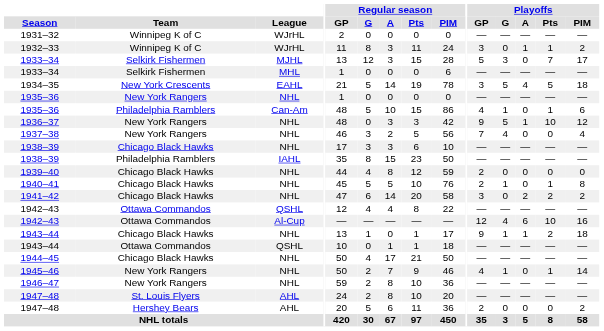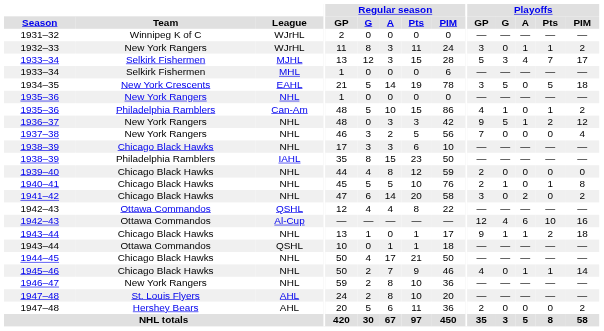 <table border="0" cellpadding="1" cellspacing="0" style="text-align:center; width:60em">
 <tr bgcolor="#e0e0e0">
 <th colspan="3" bgcolor="#ffffff"></th>
 <th rowspan="100" bgcolor="#ffffff"></th>
 <th colspan="5"><a href='#'>Regular season</a></th>
 <th rowspan="100" bgcolor="#ffffff"></th>
 <th colspan="5"><a href='#'>Playoffs</a></th>
 </tr>
 <tr bgcolor="#e0e0e0">
 <th><a href='#'>Season</a></th>
 <th>Team</th>
 <th>League</th>
 <th>GP</th>
 <th><a href='#'>G</a></th>
 <th><a href='#'>A</a></th>
 <th><a href='#'>Pts</a></th>
 <th><a href='#'>PIM</a></th>
 <th>GP</th>
 <th>G</th>
 <th>A</th>
 <th>Pts</th>
 <th>PIM</th>
 </tr>
 <tr>
 <td>1931–32</td>
 <td>Winnipeg K of C</td>
 <td>WJrHL</td>
 <td>2</td>
 <td>0</td>
 <td>0</td>
 <td>0</td>
 <td>0</td>
 <td>—</td>
 <td>—</td>
 <td>—</td>
 <td>—</td>
 <td>—</td>
 </tr>
 <tr bgcolor="#f0f0f0">
 <td>1932–33</td>
-<td>Winnipeg K of C</td>
+<td>New York Rangers</td>
 <td>WJrHL</td>
 <td>11</td>
 <td>8</td>
 <td>3</td>
 <td>11</td>
 <td>24</td>
 <td>3</td>
 <td>0</td>
 <td>1</td>
 <td>1</td>
 <td>2</td>
 </tr>
 <tr>
 <td><a href='#'>1933–34</a></td>
 <td><a href='#'>Selkirk Fishermen</a></td>
 <td><a href='#'>MJHL</a></td>
 <td>13</td>
 <td>12</td>
 <td>3</td>
 <td>15</td>
 <td>28</td>
 <td>5</td>
 <td>3</td>
-<td>0</td>
+<td>4</td>
 <td>7</td>
 <td>17</td>
 </tr>
 <tr bgcolor="#f0f0f0">
 <td>1933–34</td>
 <td>Selkirk Fishermen</td>
 <td><a href='#'>MHL</a></td>
 <td>1</td>
 <td>0</td>
 <td>0</td>
 <td>0</td>
 <td>6</td>
 <td>—</td>
 <td>—</td>
 <td>—</td>
 <td>—</td>
 <td>—</td>
 </tr>
 <tr>
 <td>1934–35</td>
 <td><a href='#'>New York Crescents</a></td>
 <td><a href='#'>EAHL</a></td>
 <td>21</td>
 <td>5</td>
 <td>14</td>
 <td>19</td>
 <td>78</td>
 <td>3</td>
 <td>5</td>
-<td>4</td>
+<td>0</td>
 <td>5</td>
 <td>18</td>
 </tr>
 <tr bgcolor="#f0f0f0">
 <td><a href='#'>1935–36</a></td>
 <td><a href='#'>New York Rangers</a></td>
 <td><a href='#'>NHL</a></td>
 <td>1</td>
 <td>0</td>
 <td>0</td>
 <td>0</td>
 <td>0</td>
 <td>—</td>
 <td>—</td>
 <td>—</td>
 <td>—</td>
 <td>—</td>
 </tr>
 <tr>
 <td><a href='#'>1935–36</a></td>
 <td><a href='#'>Philadelphia Ramblers</a></td>
 <td><a href='#'>Can-Am</a></td>
 <td>48</td>
 <td>5</td>
 <td>10</td>
 <td>15</td>
 <td>86</td>
 <td>4</td>
 <td>1</td>
 <td>0</td>
 <td>1</td>
-<td>6</td>
+<td>2</td>
 </tr>
 <tr bgcolor="#f0f0f0">
 <td><a href='#'>1936–37</a></td>
 <td>New York Rangers</td>
 <td>NHL</td>
 <td>48</td>
 <td>0</td>
 <td>3</td>
 <td>3</td>
 <td>42</td>
 <td>9</td>
 <td>5</td>
 <td>1</td>
-<td>10</td>
+<td>2</td>
 <td>12</td>
 </tr>
 <tr>
 <td><a href='#'>1937–38</a></td>
 <td>New York Rangers</td>
 <td>NHL</td>
 <td>46</td>
 <td>3</td>
 <td>2</td>
 <td>5</td>
 <td>56</td>
 <td>7</td>
-<td>4</td>
+<td>0</td>
 <td>0</td>
 <td>0</td>
 <td>4</td>
 </tr>
 <tr bgcolor="#f0f0f0">
 <td><a href='#'>1938–39</a></td>
 <td><a href='#'>Chicago Black Hawks</a></td>
 <td>NHL</td>
 <td>17</td>
 <td>3</td>
 <td>3</td>
 <td>6</td>
 <td>10</td>
 <td>—</td>
 <td>—</td>
 <td>—</td>
 <td>—</td>
 <td>—</td>
 </tr>
 <tr>
 <td><a href='#'>1938–39</a></td>
 <td>Philadelphia Ramblers</td>
 <td><a href='#'>IAHL</a></td>
 <td>35</td>
 <td>8</td>
 <td>15</td>
 <td>23</td>
 <td>50</td>
 <td>—</td>
 <td>—</td>
 <td>—</td>
 <td>—</td>
 <td>—</td>
 </tr>
 <tr bgcolor="#f0f0f0">
 <td><a href='#'>1939–40</a></td>
 <td>Chicago Black Hawks</td>
 <td>NHL</td>
 <td>44</td>
 <td>4</td>
 <td>8</td>
 <td>12</td>
 <td>59</td>
 <td>2</td>
 <td>0</td>
 <td>0</td>
 <td>0</td>
 <td>0</td>
 </tr>
 <tr>
 <td><a href='#'>1940–41</a></td>
 <td>Chicago Black Hawks</td>
 <td>NHL</td>
 <td>45</td>
 <td>5</td>
 <td>5</td>
 <td>10</td>
 <td>76</td>
 <td>2</td>
 <td>1</td>
 <td>0</td>
 <td>1</td>
 <td>8</td>
 </tr>
 <tr bgcolor="#f0f0f0">
 <td><a href='#'>1941–42</a></td>
 <td>Chicago Black Hawks</td>
 <td>NHL</td>
 <td>47</td>
 <td>6</td>
 <td>14</td>
 <td>20</td>
 <td>58</td>
 <td>3</td>
 <td>0</td>
 <td>2</td>
-<td>2</td>
+<td>0</td>
 <td>2</td>
 </tr>
 <tr>
 <td>1942–43</td>
 <td><a href='#'>Ottawa Commandos</a></td>
 <td><a href='#'>QSHL</a></td>
 <td>12</td>
 <td>4</td>
 <td>4</td>
 <td>8</td>
 <td>22</td>
 <td>—</td>
 <td>—</td>
 <td>—</td>
 <td>—</td>
 <td>—</td>
 </tr>
 <tr bgcolor="#f0f0f0">
 <td><a href='#'>1942–43</a></td>
 <td>Ottawa Commandos</td>
 <td><a href='#'>Al-Cup</a></td>
 <td>—</td>
 <td>—</td>
 <td>—</td>
 <td>—</td>
 <td>—</td>
 <td>12</td>
 <td>4</td>
 <td>6</td>
 <td>10</td>
 <td>16</td>
 </tr>
 <tr>
 <td><a href='#'>1943–44</a></td>
 <td>Chicago Black Hawks</td>
 <td>NHL</td>
 <td>13</td>
 <td>1</td>
 <td>0</td>
 <td>1</td>
 <td>17</td>
 <td>9</td>
 <td>1</td>
 <td>1</td>
 <td>2</td>
 <td>18</td>
 </tr>
 <tr bgcolor="#f0f0f0">
 <td>1943–44</td>
 <td>Ottawa Commandos</td>
 <td>QSHL</td>
 <td>10</td>
 <td>0</td>
 <td>1</td>
 <td>1</td>
 <td>18</td>
 <td>—</td>
 <td>—</td>
 <td>—</td>
 <td>—</td>
 <td>—</td>
 </tr>
 <tr>
 <td><a href='#'>1944–45</a></td>
 <td>Chicago Black Hawks</td>
 <td>NHL</td>
 <td>50</td>
 <td>4</td>
 <td>17</td>
 <td>21</td>
 <td>50</td>
 <td>—</td>
 <td>—</td>
 <td>—</td>
 <td>—</td>
 <td>—</td>
 </tr>
 <tr bgcolor="#f0f0f0">
 <td><a href='#'>1945–46</a></td>
-<td>New York Rangers</td>
+<td>Chicago Black Hawks</td>
 <td>NHL</td>
 <td>50</td>
 <td>2</td>
 <td>7</td>
 <td>9</td>
 <td>46</td>
 <td>4</td>
+<td>0</td>
 <td>1</td>
-<td>0</td>
 <td>1</td>
 <td>14</td>
 </tr>
 <tr>
 <td><a href='#'>1946–47</a></td>
 <td>New York Rangers</td>
 <td>NHL</td>
 <td>59</td>
 <td>2</td>
 <td>8</td>
 <td>10</td>
 <td>36</td>
 <td>—</td>
 <td>—</td>
 <td>—</td>
 <td>—</td>
 <td>—</td>
 </tr>
 <tr bgcolor="#f0f0f0">
 <td><a href='#'>1947–48</a></td>
 <td><a href='#'>St. Louis Flyers</a></td>
 <td><a href='#'>AHL</a></td>
 <td>24</td>
 <td>2</td>
 <td>8</td>
 <td>10</td>
 <td>20</td>
 <td>—</td>
 <td>—</td>
 <td>—</td>
 <td>—</td>
 <td>—</td>
 </tr>
 <tr>
 <td>1947–48</td>
 <td><a href='#'>Hershey Bears</a></td>
 <td>AHL</td>
 <td>20</td>
 <td>5</td>
 <td>6</td>
 <td>11</td>
 <td>36</td>
 <td>2</td>
 <td>0</td>
 <td>0</td>
 <td>0</td>
 <td>2</td>
 </tr>
 <tr bgcolor="#e0e0e0">
 <th colspan="3">NHL totals</th>
 <th>420</th>
 <th>30</th>
 <th>67</th>
 <th>97</th>
 <th>450</th>
 <th>35</th>
 <th>3</th>
 <th>5</th>
 <th>8</th>
 <th>58</th>
 </tr>
 </table>
